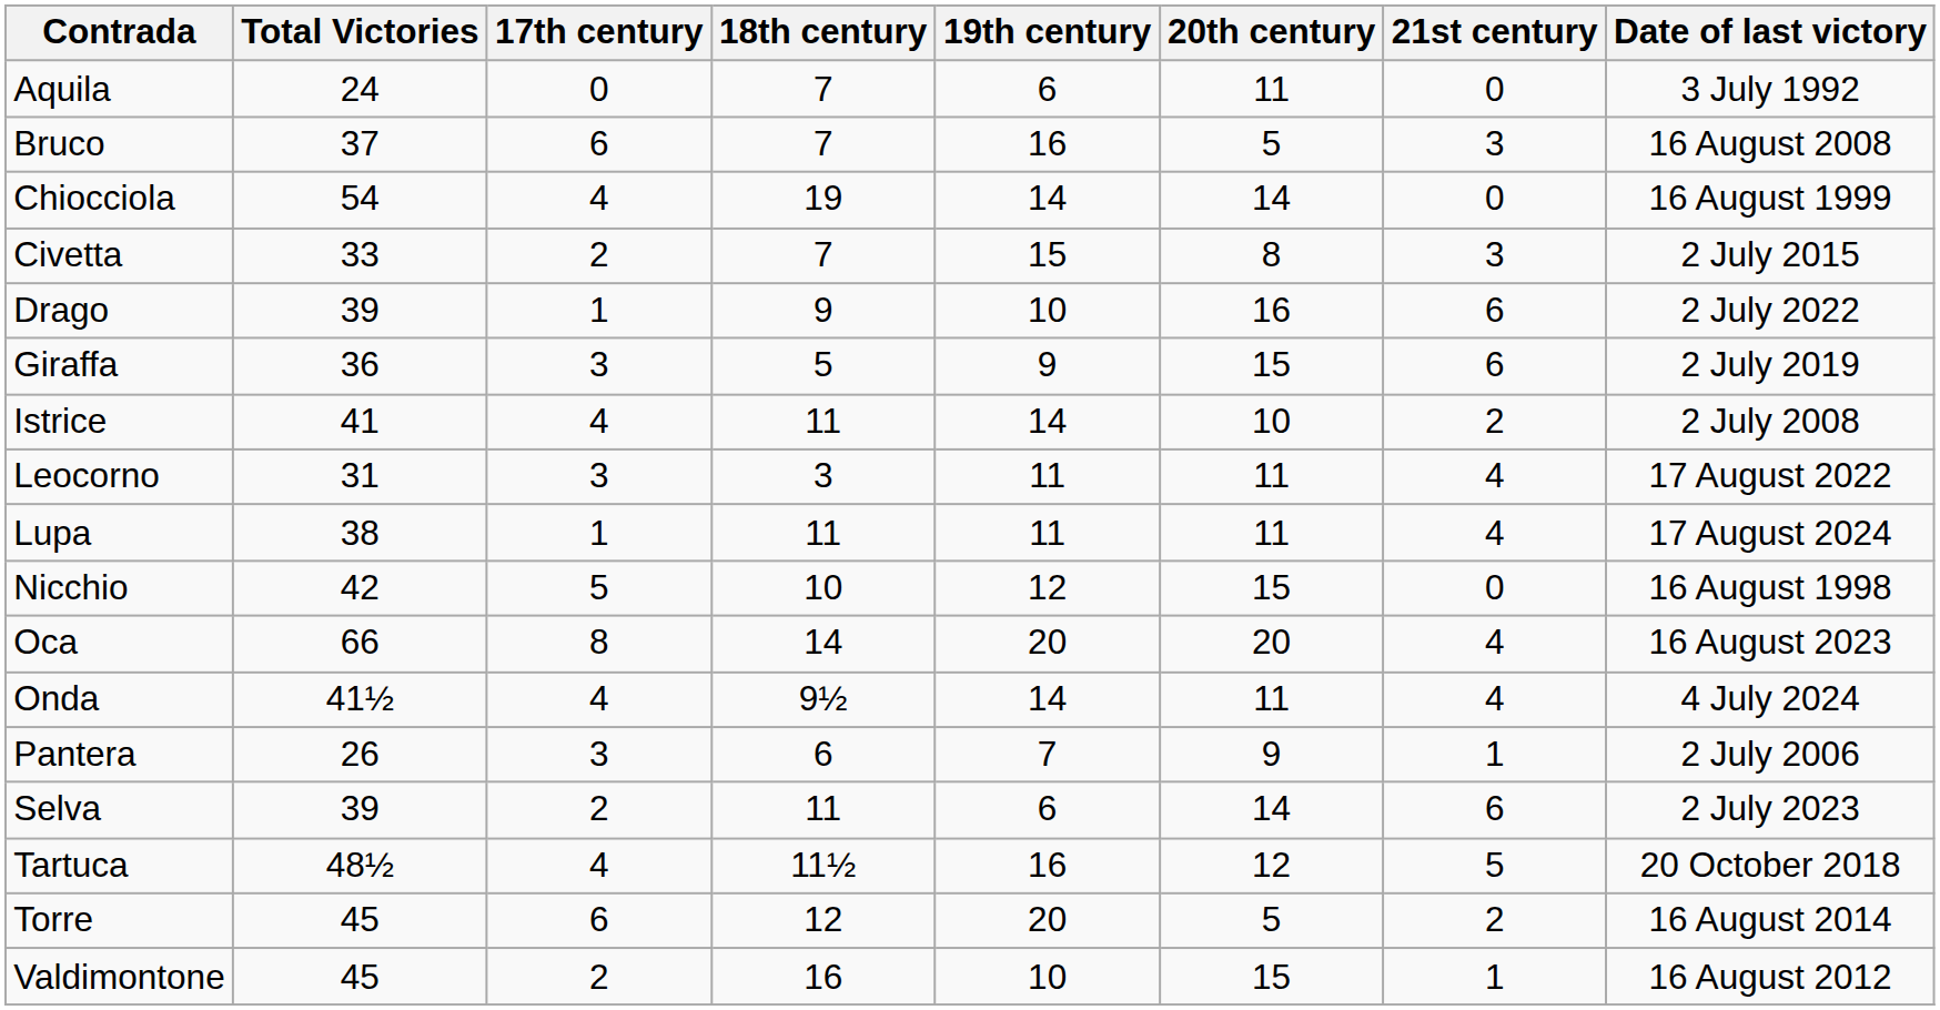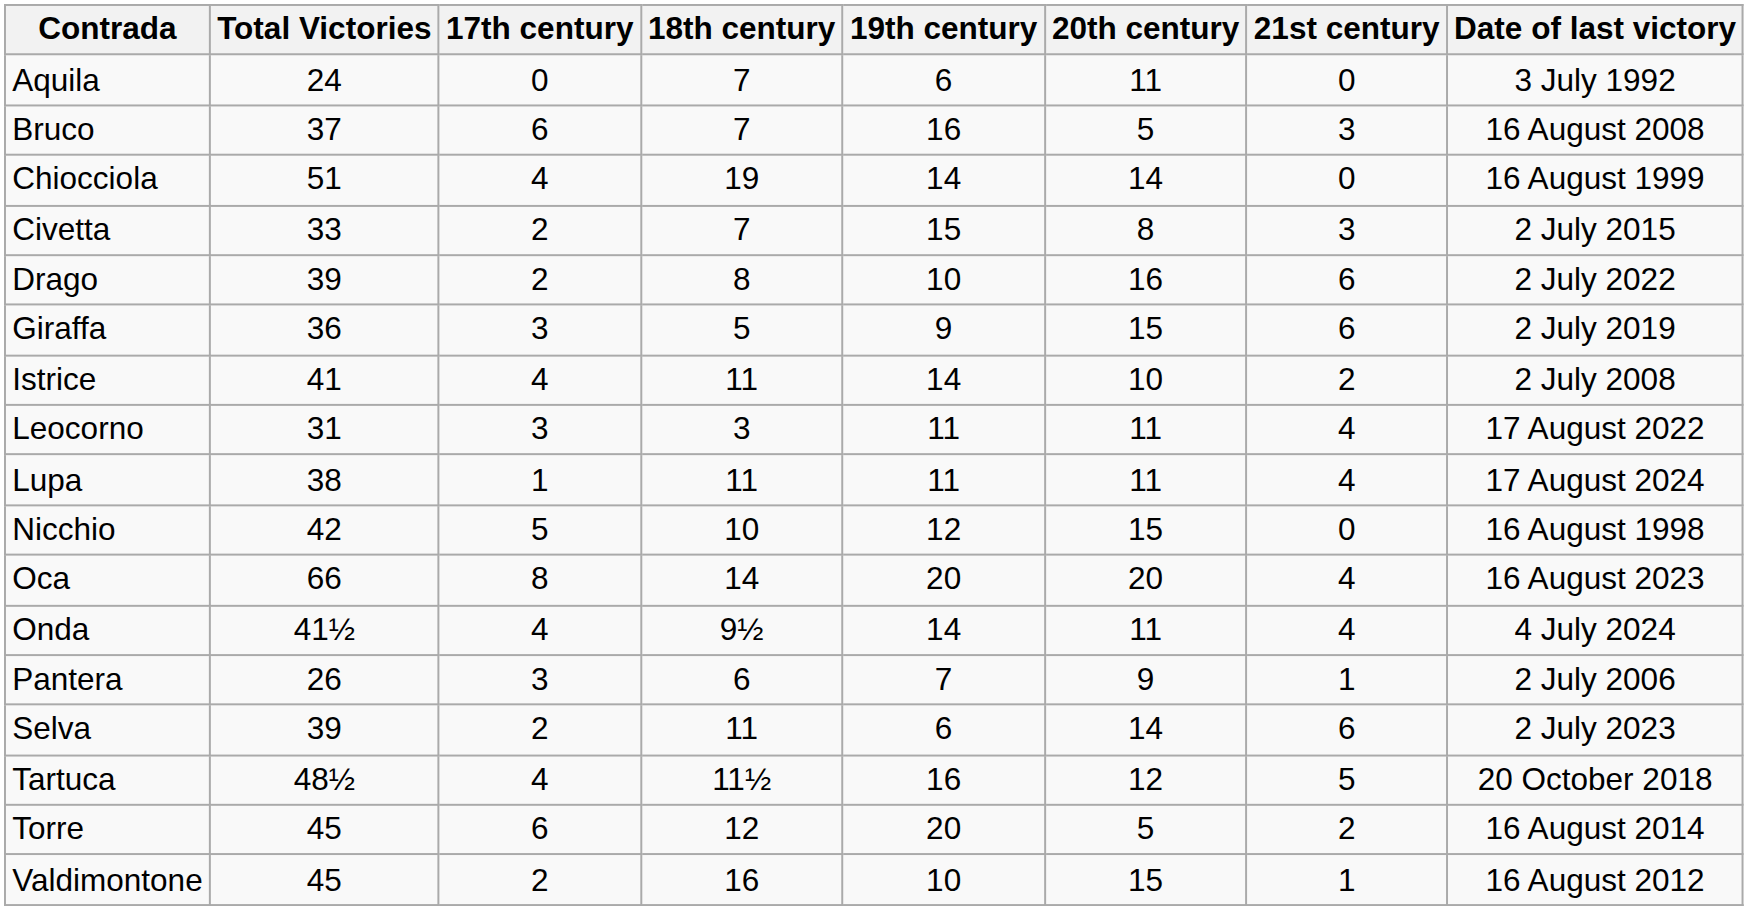 <table class="wikitable sortable mw-collapsible" summary="Number of victories by each Contrada, subdivided by Century" style="text-align:center;">
 <tr>
 <th>Contrada</th>
 <th>Total Victories</th>
 <th>17th century</th>
 <th>18th century</th>
 <th>19th century</th>
 <th>20th century</th>
 <th>21st century</th>
 <th>Date of last victory</th>
 </tr>
 <tr>
 <td style="text-align:left;"> Aquila</td>
 <td>24</td>
 <td>0</td>
 <td>7</td>
 <td>6</td>
 <td>11</td>
 <td>0</td>
 <td>3 July 1992</td>
 </tr>
 <tr>
 <td style="text-align:left;"> Bruco</td>
 <td>37</td>
 <td>6</td>
 <td>7</td>
 <td>16</td>
 <td>5</td>
 <td>3</td>
 <td>16 August 2008</td>
 </tr>
 <tr>
 <td style="text-align:left;"> Chiocciola</td>
-<td>54</td>
+<td>51</td>
 <td>4</td>
 <td>19</td>
 <td>14</td>
 <td>14</td>
 <td>0</td>
 <td>16 August 1999</td>
 </tr>
 <tr>
 <td style="text-align:left;"> Civetta</td>
 <td>33</td>
 <td>2</td>
 <td>7</td>
 <td>15</td>
 <td>8</td>
 <td>3</td>
 <td>2 July 2015</td>
 </tr>
 <tr>
 <td style="text-align:left;"> Drago</td>
 <td>39</td>
-<td>1</td>
-<td>9</td>
+<td>2</td>
+<td>8</td>
 <td>10</td>
 <td>16</td>
 <td>6</td>
 <td>2 July 2022</td>
 </tr>
 <tr>
 <td style="text-align:left;"> Giraffa</td>
 <td>36</td>
 <td>3</td>
 <td>5</td>
 <td>9</td>
 <td>15</td>
 <td>6</td>
 <td>2 July 2019</td>
 </tr>
 <tr>
 <td style="text-align:left;"> Istrice</td>
 <td>41</td>
 <td>4</td>
 <td>11</td>
 <td>14</td>
 <td>10</td>
 <td>2</td>
 <td>2 July 2008</td>
 </tr>
 <tr>
 <td style="text-align:left;"> Leocorno</td>
 <td>31</td>
 <td>3</td>
 <td>3</td>
 <td>11</td>
 <td>11</td>
 <td>4</td>
 <td>17 August 2022</td>
 </tr>
 <tr>
 <td style="text-align:left;"> Lupa</td>
 <td>38</td>
 <td>1</td>
 <td>11</td>
 <td>11</td>
 <td>11</td>
 <td>4</td>
 <td>17 August 2024</td>
 </tr>
 <tr>
 <td style="text-align:left;"> Nicchio</td>
 <td>42</td>
 <td>5</td>
 <td>10</td>
 <td>12</td>
 <td>15</td>
 <td>0</td>
 <td>16 August 1998</td>
 </tr>
 <tr>
 <td style="text-align:left;"> Oca</td>
 <td>66</td>
 <td>8</td>
 <td>14</td>
 <td>20</td>
 <td>20</td>
 <td>4</td>
 <td>16 August 2023</td>
 </tr>
 <tr>
 <td style="text-align:left;"> Onda</td>
 <td>41½</td>
 <td>4</td>
 <td>9½</td>
 <td>14</td>
 <td>11</td>
 <td>4</td>
 <td>4 July 2024</td>
 </tr>
 <tr>
 <td style="text-align:left;"> Pantera</td>
 <td>26</td>
 <td>3</td>
 <td>6</td>
 <td>7</td>
 <td>9</td>
 <td>1</td>
 <td>2 July 2006</td>
 </tr>
 <tr>
 <td style="text-align:left;"> Selva</td>
 <td>39</td>
 <td>2</td>
 <td>11</td>
 <td>6</td>
 <td>14</td>
 <td>6</td>
 <td>2 July 2023</td>
 </tr>
 <tr>
 <td style="text-align:left;"> Tartuca</td>
 <td>48½</td>
 <td>4</td>
 <td>11½</td>
 <td>16</td>
 <td>12</td>
 <td>5</td>
 <td>20 October 2018</td>
 </tr>
 <tr>
 <td style="text-align:left;"> Torre</td>
 <td>45</td>
 <td>6</td>
 <td>12</td>
 <td>20</td>
 <td>5</td>
 <td>2</td>
 <td>16 August 2014</td>
 </tr>
 <tr>
 <td style="text-align:left;"> Valdimontone</td>
 <td>45</td>
 <td>2</td>
 <td>16</td>
 <td>10</td>
 <td>15</td>
 <td>1</td>
 <td>16 August 2012</td>
 </tr>
 <tr class="sortbottom">
 </tr>
 </table>
